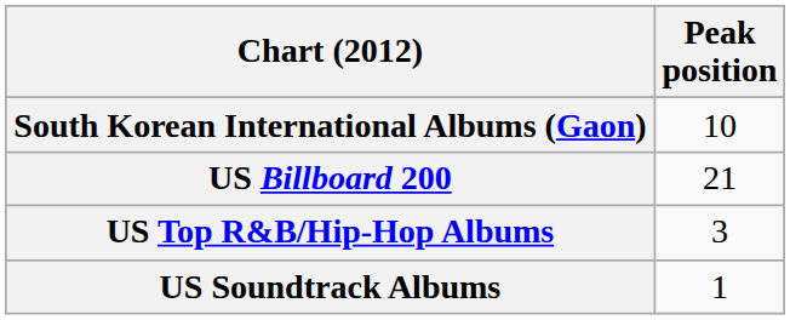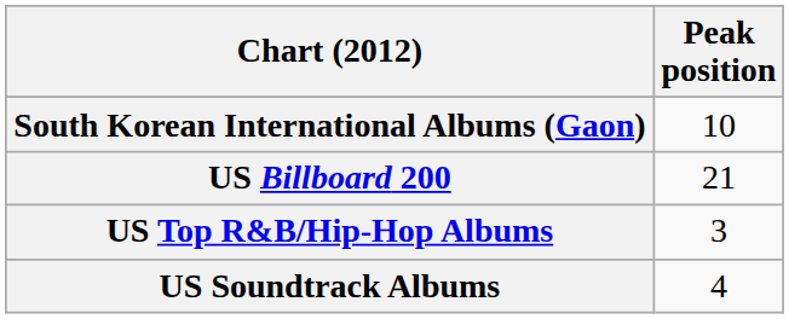 <table class="wikitable plainrowheaders" style="text-align:center;">
 <tr>
 <th>Chart (2012)</th>
 <th>Peak<br>position</th>
 </tr>
 <tr>
 <th scope="row">South Korean International Albums (<a href='#'>Gaon</a>)</th>
 <td style="text-align:center;">10</td>
 </tr>
 <tr>
 <th scope="row">US <a href='#'><em>Billboard</em> 200</a></th>
 <td style="text-align:center;">21</td>
 </tr>
 <tr>
 <th scope="row">US <a href='#'>Top R&B/Hip-Hop Albums</a></th>
 <td style="text-align:center;">3</td>
 </tr>
 <tr>
 <th scope="row">US Soundtrack Albums</th>
-<td style="text-align:center;">1</td>
+<td style="text-align:center;">4</td>
 </tr>
 </table>
